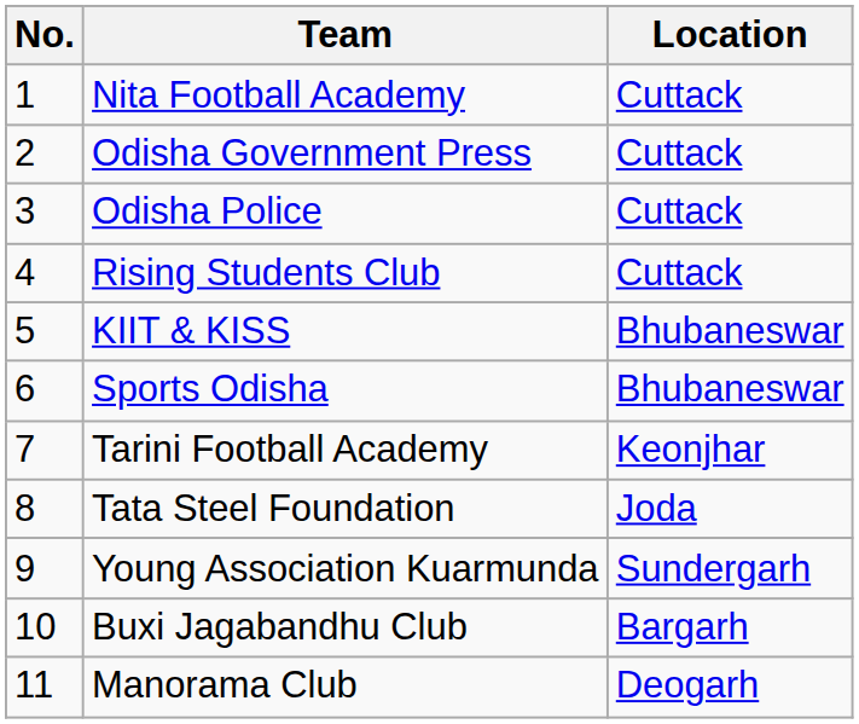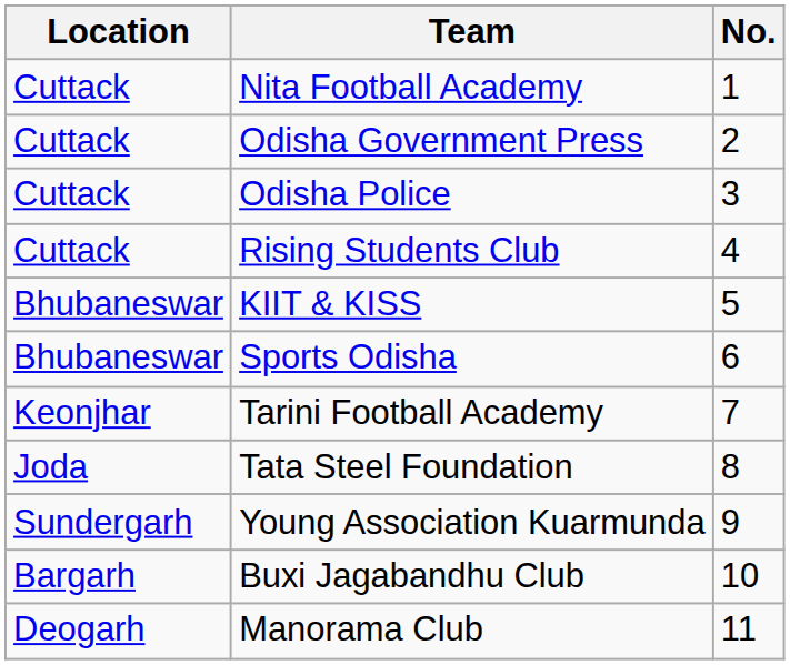 <table class="wikitable">
 <tr>
+<th>Location</th>
+<th>Team</th>
 <th>No.</th>
-<th>Team</th>
-<th>Location</th>
 </tr>
 <tr>
+<td><a href='#'>Cuttack</a></td>
+<td><a href='#'>Nita Football Academy</a></td>
 <td>1</td>
-<td><a href='#'>Nita Football Academy</a></td>
-<td><a href='#'>Cuttack</a></td>
 </tr>
 <tr>
+<td><a href='#'>Cuttack</a></td>
+<td><a href='#'>Odisha Government Press</a></td>
 <td>2</td>
-<td><a href='#'>Odisha Government Press</a></td>
-<td><a href='#'>Cuttack</a></td>
 </tr>
 <tr>
+<td><a href='#'>Cuttack</a></td>
+<td><a href='#'>Odisha Police</a></td>
 <td>3</td>
-<td><a href='#'>Odisha Police</a></td>
-<td><a href='#'>Cuttack</a></td>
 </tr>
 <tr>
+<td><a href='#'>Cuttack</a></td>
+<td><a href='#'>Rising Students Club</a></td>
 <td>4</td>
-<td><a href='#'>Rising Students Club</a></td>
-<td><a href='#'>Cuttack</a></td>
 </tr>
 <tr>
+<td><a href='#'>Bhubaneswar</a></td>
+<td><a href='#'>KIIT & KISS</a></td>
 <td>5</td>
-<td><a href='#'>KIIT & KISS</a></td>
-<td><a href='#'>Bhubaneswar</a></td>
 </tr>
 <tr>
+<td><a href='#'>Bhubaneswar</a></td>
+<td><a href='#'>Sports Odisha</a></td>
 <td>6</td>
-<td><a href='#'>Sports Odisha</a></td>
-<td><a href='#'>Bhubaneswar</a></td>
 </tr>
 <tr>
+<td><a href='#'>Keonjhar</a></td>
+<td>Tarini Football Academy</td>
 <td>7</td>
-<td>Tarini Football Academy</td>
-<td><a href='#'>Keonjhar</a></td>
 </tr>
 <tr>
+<td><a href='#'>Joda</a></td>
+<td>Tata Steel Foundation</td>
 <td>8</td>
-<td>Tata Steel Foundation</td>
-<td><a href='#'>Joda</a></td>
 </tr>
 <tr>
+<td><a href='#'>Sundergarh</a></td>
+<td>Young Association Kuarmunda</td>
 <td>9</td>
-<td>Young Association Kuarmunda</td>
-<td><a href='#'>Sundergarh</a></td>
 </tr>
 <tr>
+<td><a href='#'>Bargarh</a></td>
+<td>Buxi Jagabandhu Club</td>
 <td>10</td>
-<td>Buxi Jagabandhu Club</td>
-<td><a href='#'>Bargarh</a></td>
 </tr>
 <tr>
+<td><a href='#'>Deogarh</a></td>
+<td>Manorama Club</td>
 <td>11</td>
-<td>Manorama Club</td>
-<td><a href='#'>Deogarh</a></td>
 </tr>
 </table>
